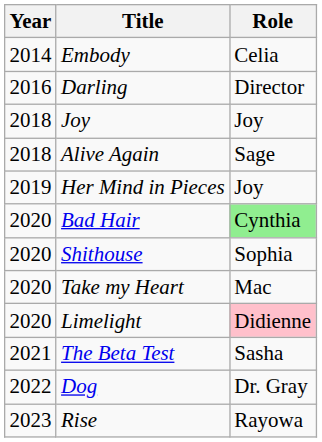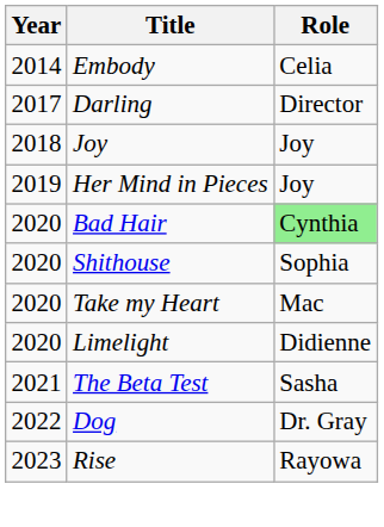 <table class="wikitable sortable plainrowheaders">
 <tr>
 <th scope="col">Year</th>
 <th scope="col">Title</th>
 <th scope="col" class="unsortable">Role</th>
 </tr>
 <tr>
 <td>2014</td>
 <td><em>Embody</em></td>
 <td>Celia</td>
 </tr>
 <tr>
-<td>2016</td>
+<td>2017</td>
 <td><em>Darling</em></td>
 <td>Director</td>
 </tr>
 <tr>
 <td>2018</td>
 <td><em>Joy</em></td>
 <td>Joy</td>
-</tr>
-<tr>
-<td>2018</td>
-<td><em>Alive Again</em></td>
-<td>Sage</td>
 </tr>
 <tr>
 <td>2019</td>
 <td><em>Her Mind in Pieces</em></td>
 <td>Joy</td>
 </tr>
 <tr>
 <td>2020</td>
 <td><em><a href='#'>Bad Hair</a></em></td>
 <td style="background: lightgreen;">Cynthia</td>
 </tr>
 <tr>
 <td>2020</td>
 <td><em><a href='#'>Shithouse</a></em></td>
 <td>Sophia</td>
 </tr>
 <tr>
 <td>2020</td>
 <td><em>Take my Heart</em></td>
 <td>Mac</td>
 </tr>
 <tr>
 <td>2020</td>
 <td><em>Limelight</em></td>
-<td style="background: pink;">Didienne</td>
+<td>Didienne</td>
 </tr>
 <tr>
 <td>2021</td>
 <td><em><a href='#'>The Beta Test</a></em></td>
 <td>Sasha</td>
 </tr>
 <tr>
 <td>2022</td>
 <td><em><a href='#'>Dog</a></em></td>
 <td>Dr. Gray</td>
 </tr>
 <tr>
 <td>2023</td>
 <td><em>Rise</em></td>
 <td>Rayowa</td>
 </tr>
 </table>
